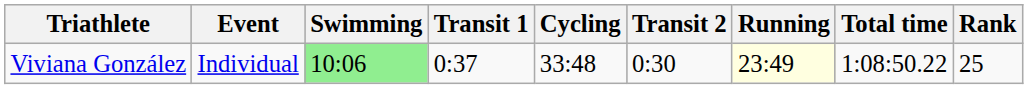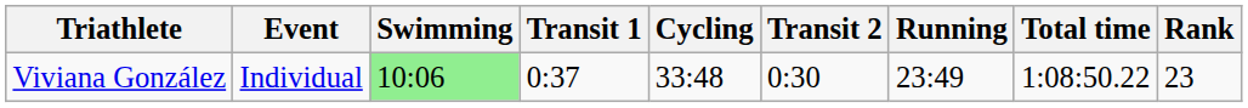 <table class="wikitable" border="1">
 <tr>
 <th>Triathlete</th>
 <th>Event</th>
 <th>Swimming</th>
 <th>Transit 1</th>
 <th>Cycling</th>
 <th>Transit 2</th>
 <th>Running</th>
 <th>Total time</th>
 <th>Rank</th>
 </tr>
 <tr>
 <td><a href='#'>Viviana González</a></td>
 <td><a href='#'>Individual</a></td>
 <td style="background: lightgreen;">10:06</td>
 <td>0:37</td>
 <td>33:48</td>
 <td>0:30</td>
-<td style="background: lightyellow;">23:49</td>
+<td>23:49</td>
 <td>1:08:50.22</td>
-<td>25</td>
+<td>23</td>
 </tr>
 </table>
